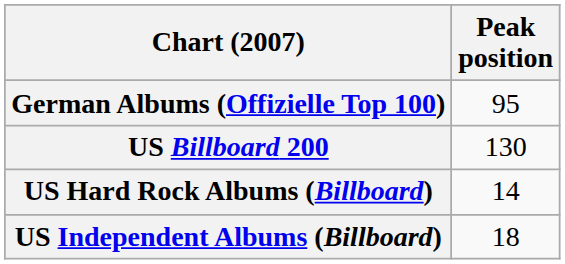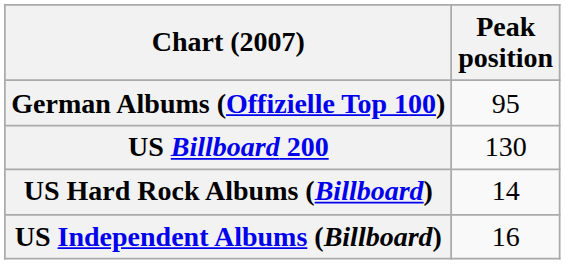 <table class="wikitable sortable plainrowheaders">
 <tr>
 <th scope="col">Chart (2007)</th>
 <th scope="col">Peak<br>position</th>
 </tr>
 <tr>
 <th scope="row">German Albums (<a href='#'>Offizielle Top 100</a>)</th>
 <td align="center">95</td>
 </tr>
 <tr>
 <th scope="row">US <a href='#'><em>Billboard</em> 200</a></th>
 <td align="center">130</td>
 </tr>
 <tr>
 <th scope="row">US Hard Rock Albums (<em><a href='#'>Billboard</a></em>)</th>
 <td align="center">14</td>
 </tr>
 <tr>
 <th scope="row">US <a href='#'>Independent Albums</a> (<em>Billboard</em>)</th>
-<td align="center">18</td>
+<td align="center">16</td>
 </tr>
 </table>
